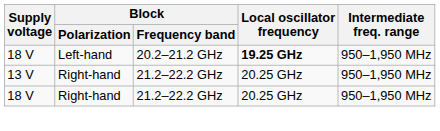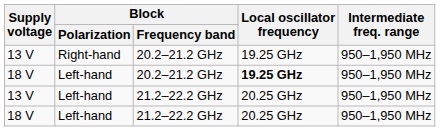 <table class="wikitable">
 <tr>
 <th rowspan=2>Supply <br>voltage</th>
 <th colspan=2>Block</th>
 <th rowspan=2>Local oscillator <br>frequency</th>
 <th rowspan=2>Intermediate <br>freq. range</th>
 </tr>
 <tr>
 <th>Polarization</th>
 <th>Frequency band</th>
 </tr>
 <tr>
+<td>13 V</td>
+<td>Right-hand</td>
+<td>20.2–21.2 GHz</td>
+<td>19.25 GHz</td>
+<td>950–1,950 MHz</td>
+</tr>
+<tr>
 <td>18 V</td>
 <td>Left-hand</td>
 <td>20.2–21.2 GHz</td>
 <td><strong>19.25 GHz</strong></td>
 <td>950–1,950 MHz</td>
 </tr>
 <tr>
 <td>13 V</td>
-<td>Right-hand</td>
+<td>Left-hand</td>
 <td>21.2–22.2 GHz</td>
 <td>20.25 GHz</td>
 <td>950–1,950 MHz</td>
 </tr>
 <tr>
 <td>18 V</td>
-<td>Right-hand</td>
+<td>Left-hand</td>
 <td>21.2–22.2 GHz</td>
 <td>20.25 GHz</td>
 <td>950–1,950 MHz</td>
 </tr>
 </table>
